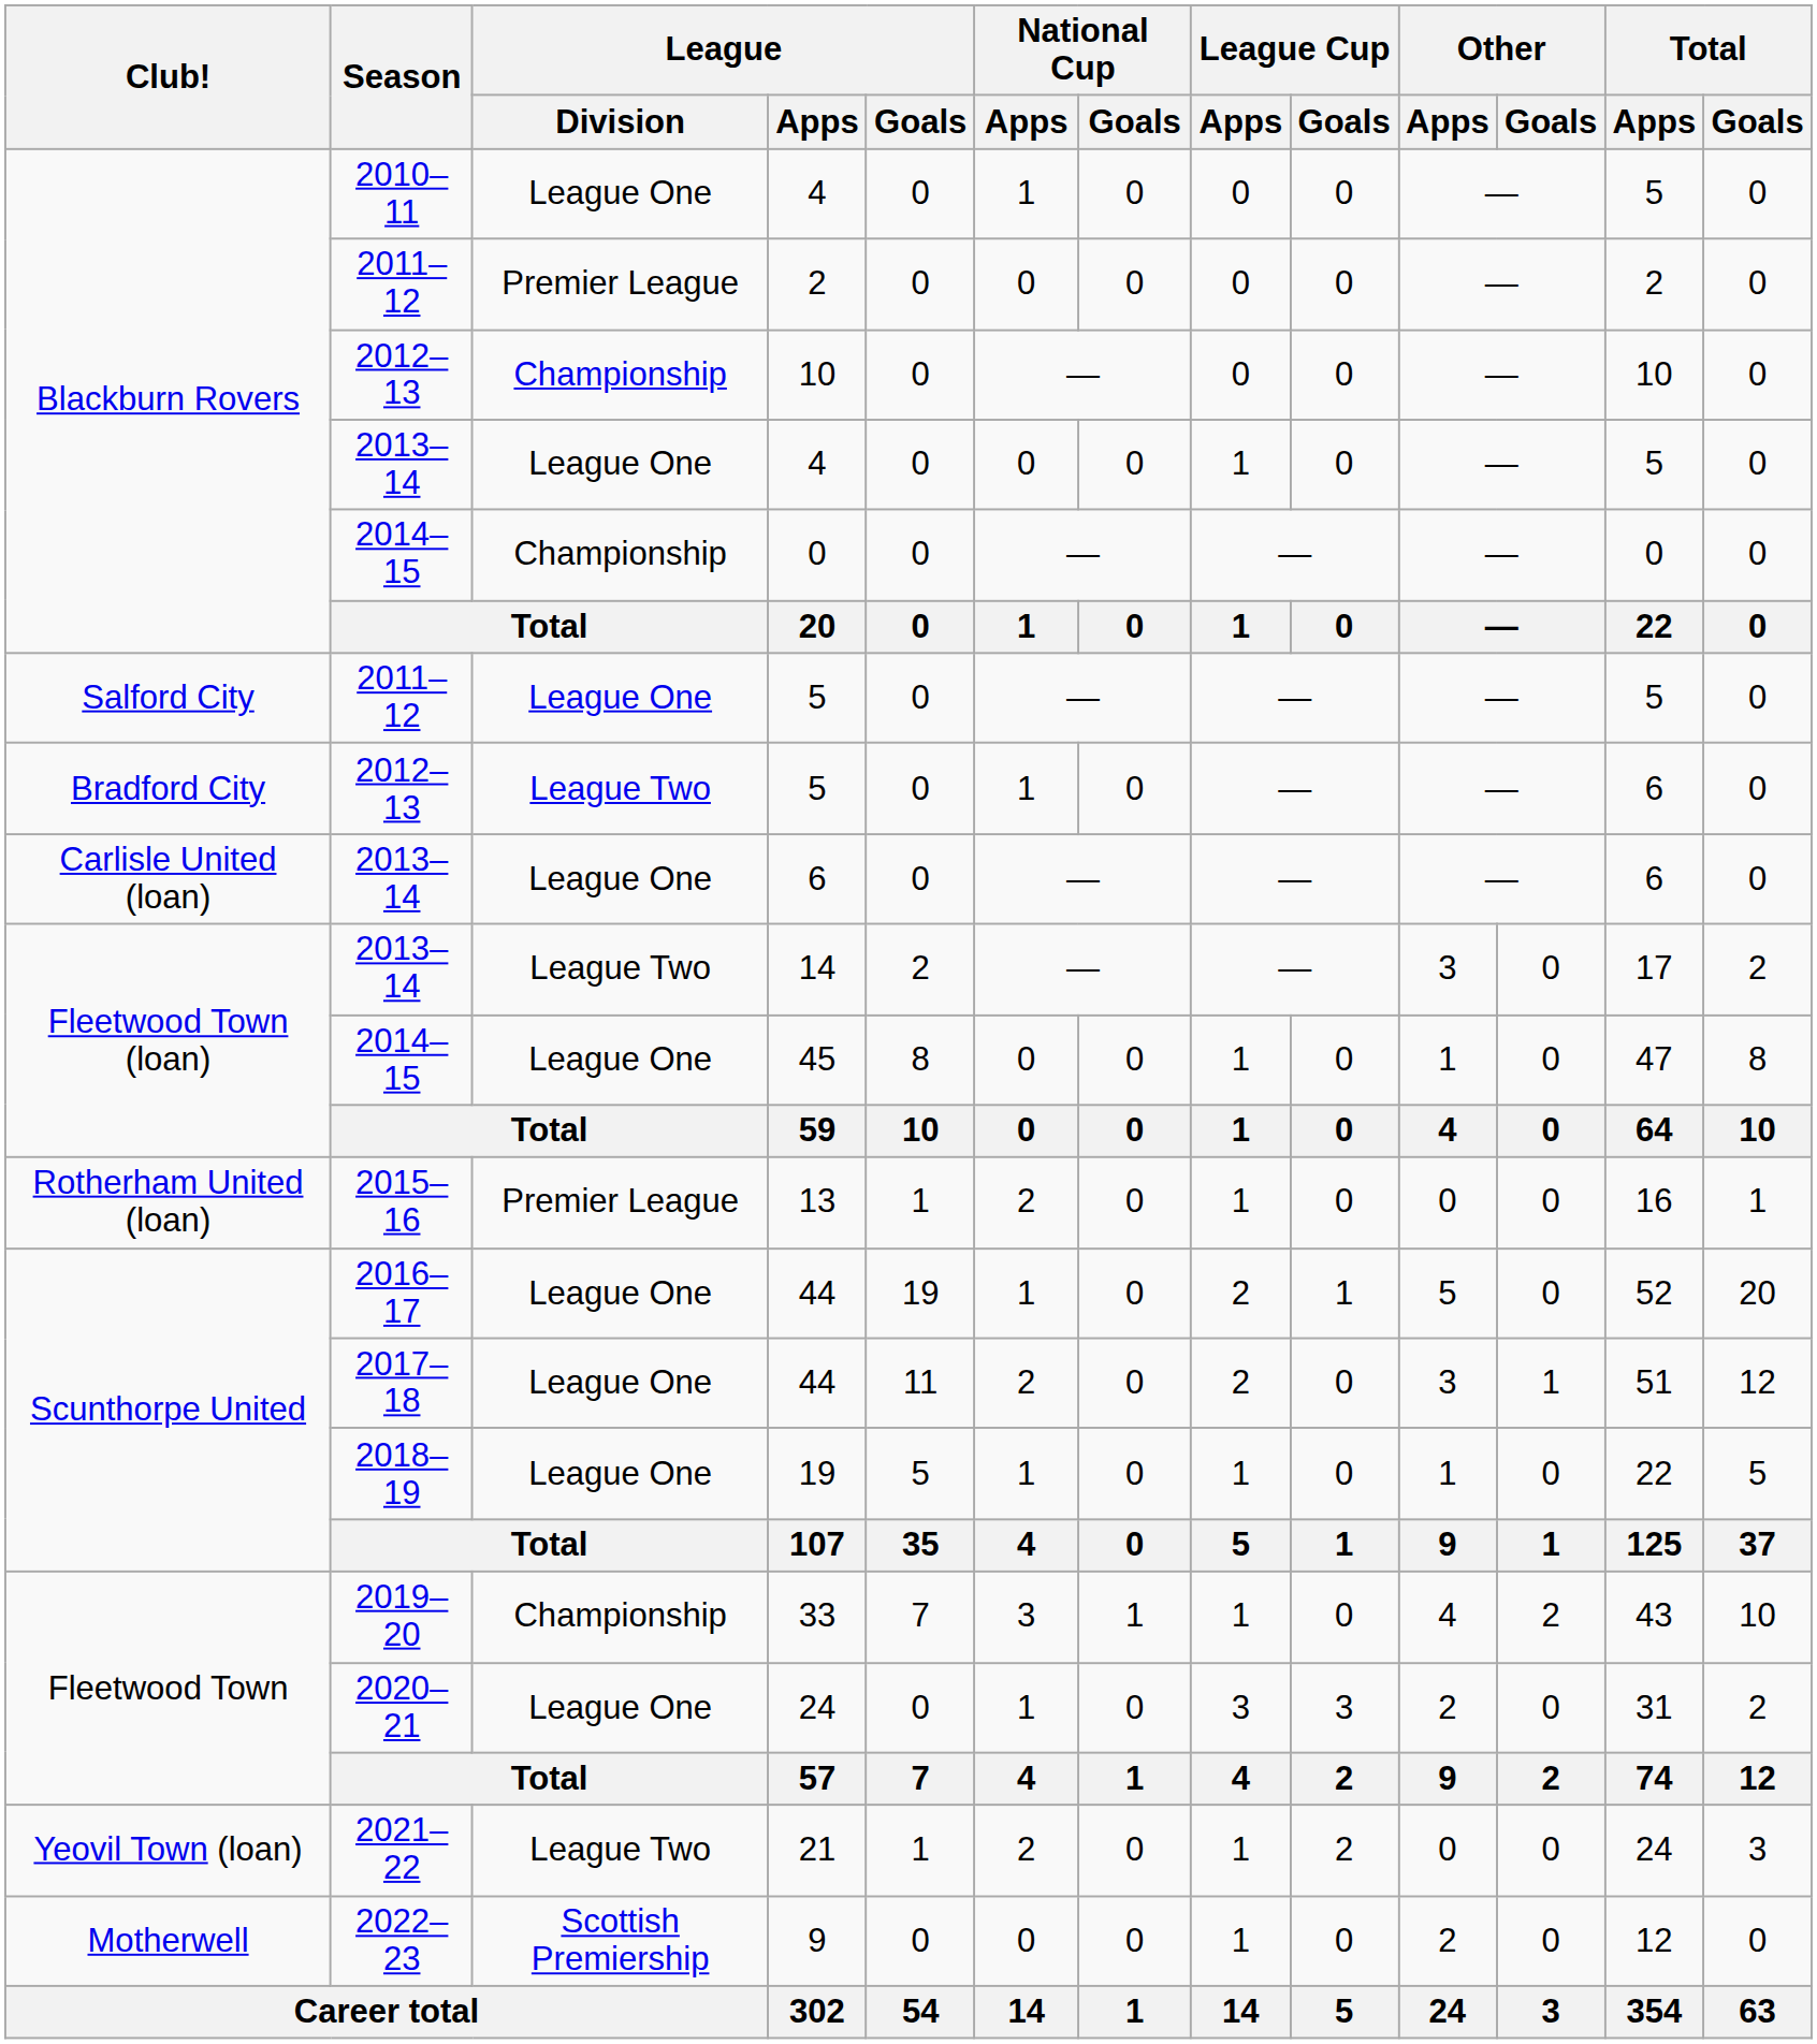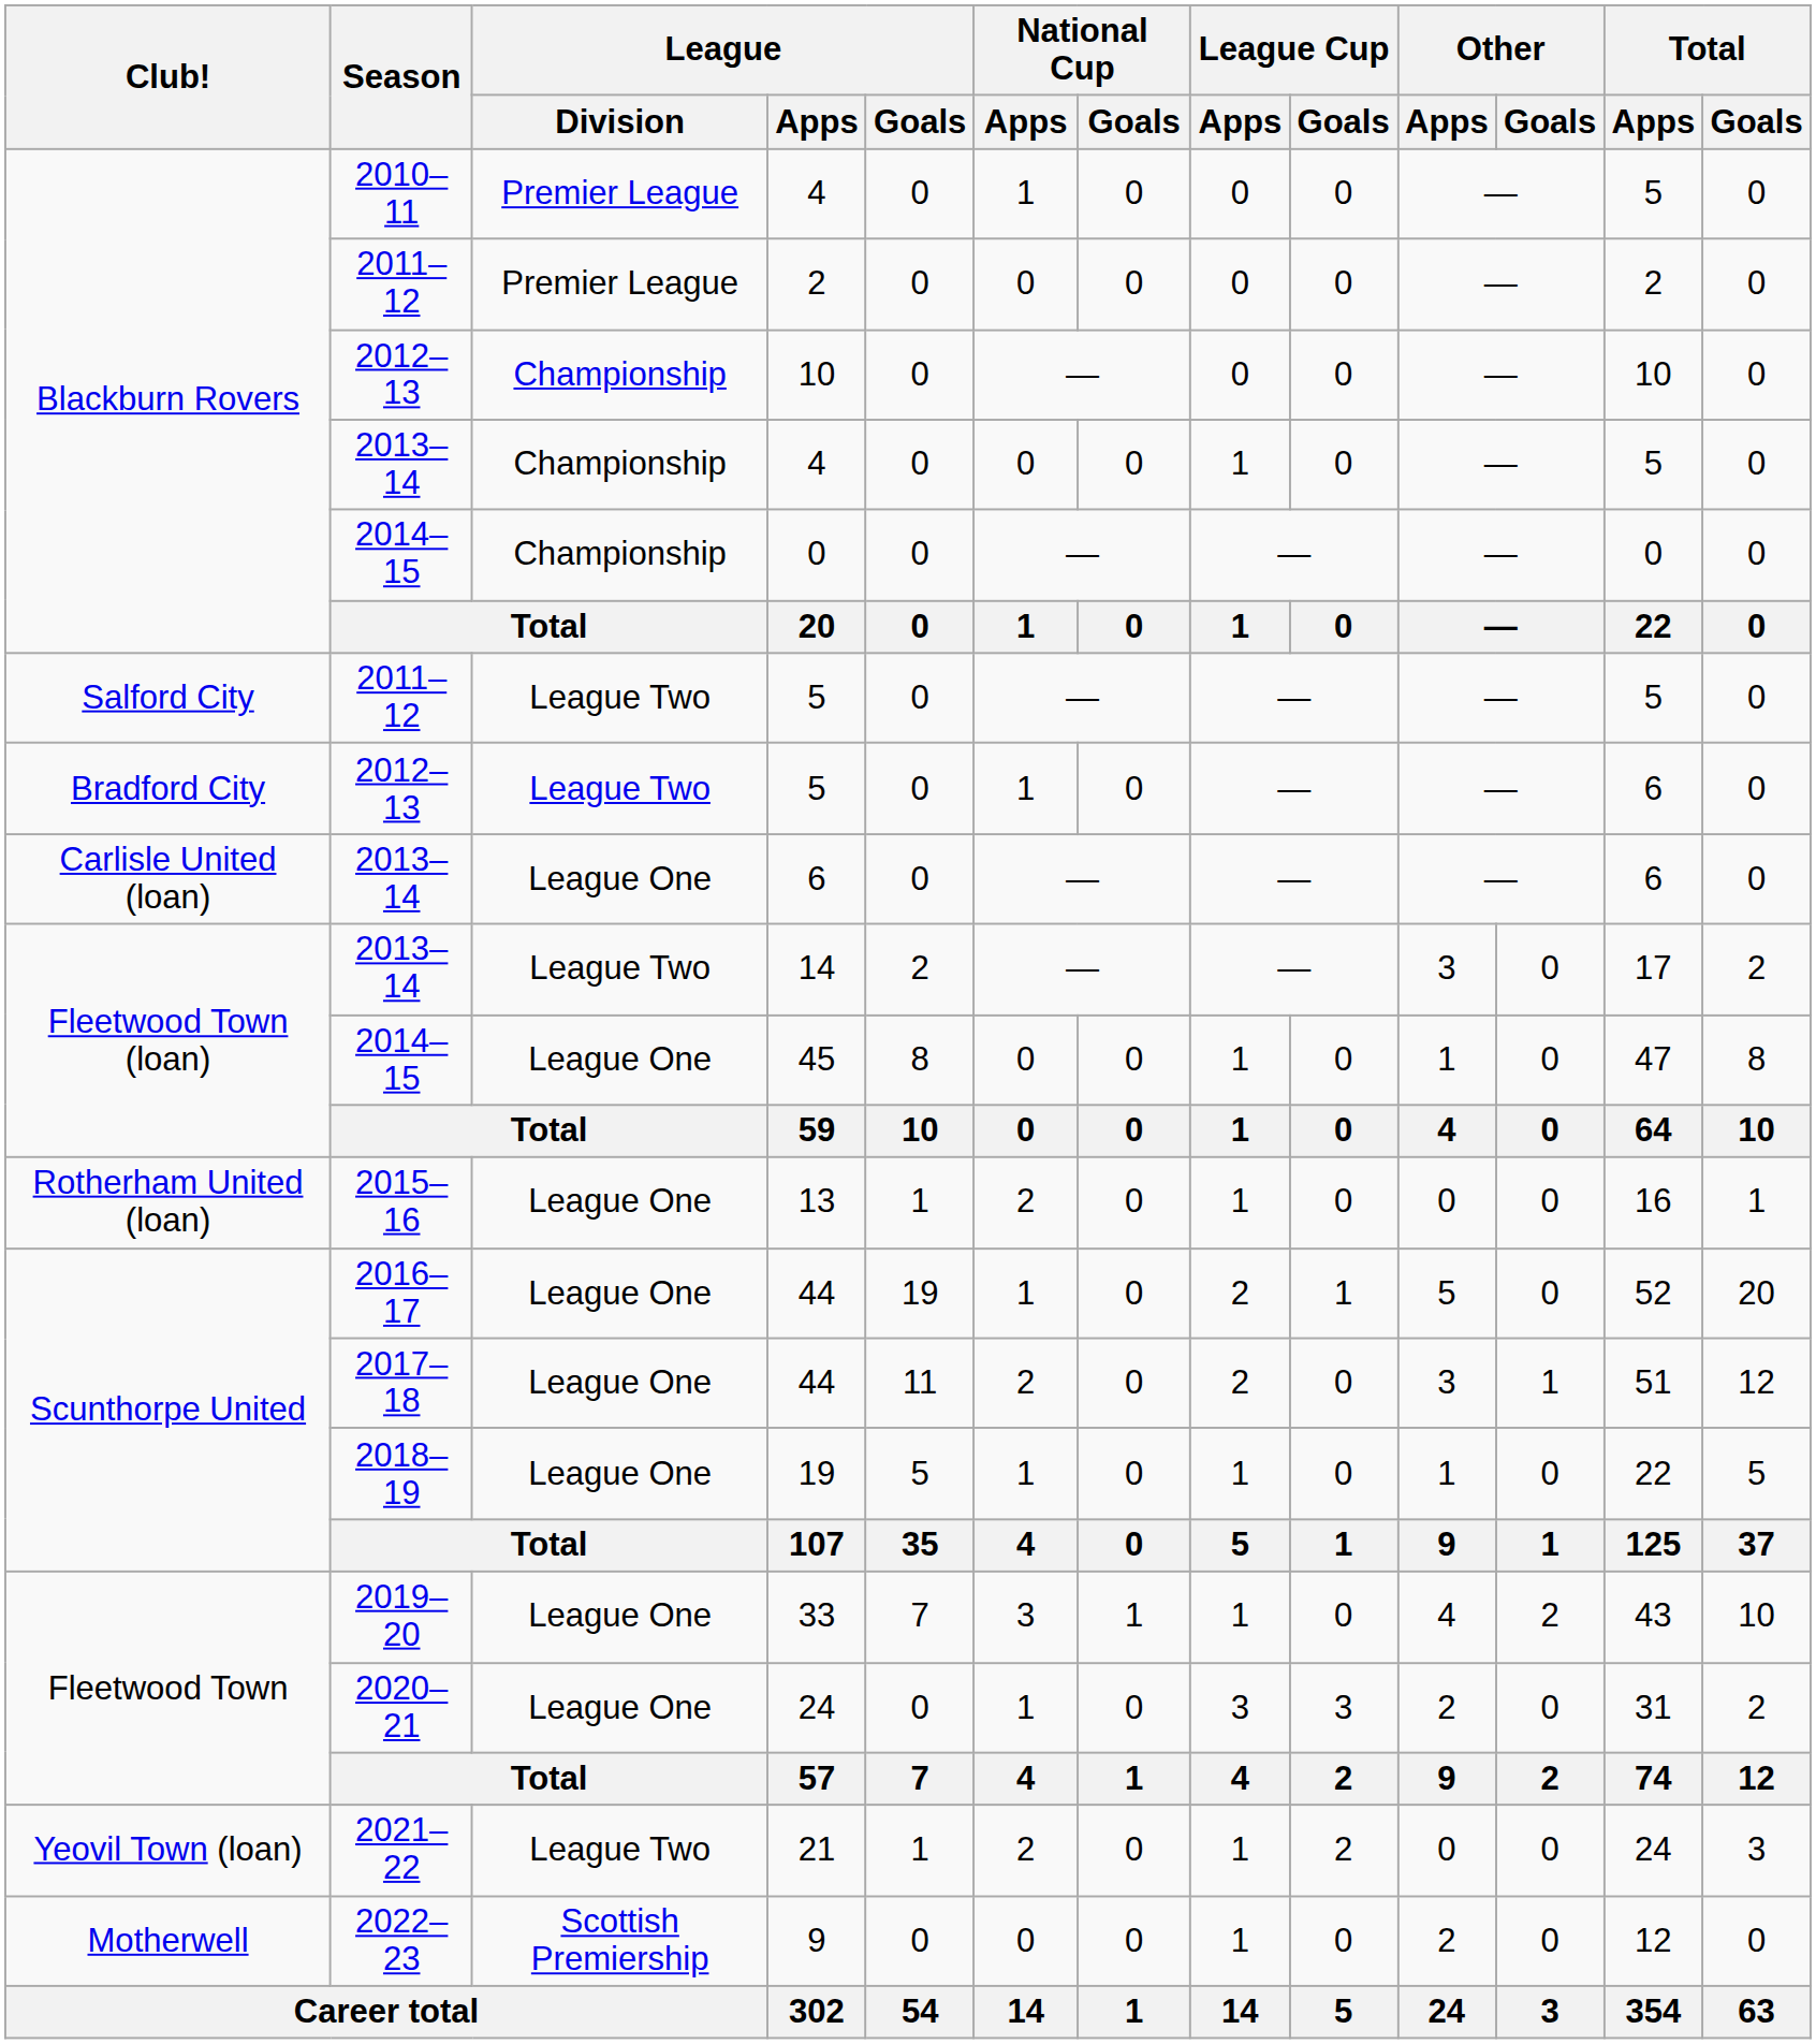 <table class=wikitable style="text-align: center">
 <tr>
 <th rowspan=2>Club!</th>
 <th rowspan=2>Season</th>
 <th colspan=3>League</th>
 <th colspan=2>National Cup</th>
 <th colspan=2>League Cup</th>
 <th colspan=2>Other</th>
 <th colspan=2>Total</th>
 </tr>
 <tr>
 <th>Division</th>
 <th>Apps</th>
 <th>Goals</th>
 <th>Apps</th>
 <th>Goals</th>
 <th>Apps</th>
 <th>Goals</th>
 <th>Apps</th>
 <th>Goals</th>
 <th>Apps</th>
 <th>Goals</th>
 </tr>
 <tr>
 <td rowspan="6"><a href='#'>Blackburn Rovers</a></td>
 <td><a href='#'>2010–11</a></td>
-<td>League One</td>
+<td><a href='#'>Premier League</a></td>
 <td>4</td>
 <td>0</td>
 <td>1</td>
 <td>0</td>
 <td>0</td>
 <td>0</td>
 <td colspan=2>—</td>
 <td>5</td>
 <td>0</td>
 </tr>
 <tr>
 <td><a href='#'>2011–12</a></td>
 <td>Premier League</td>
 <td>2</td>
 <td>0</td>
 <td>0</td>
 <td>0</td>
 <td>0</td>
 <td>0</td>
 <td colspan=2>—</td>
 <td>2</td>
 <td>0</td>
 </tr>
 <tr>
 <td><a href='#'>2012–13</a></td>
 <td><a href='#'>Championship</a></td>
 <td>10</td>
 <td>0</td>
 <td colspan=2>—</td>
 <td>0</td>
 <td>0</td>
 <td colspan=2>—</td>
 <td>10</td>
 <td>0</td>
 </tr>
 <tr>
 <td><a href='#'>2013–14</a></td>
-<td>League One</td>
+<td>Championship</td>
 <td>4</td>
 <td>0</td>
 <td>0</td>
 <td>0</td>
 <td>1</td>
 <td>0</td>
 <td colspan=2>—</td>
 <td>5</td>
 <td>0</td>
 </tr>
 <tr>
 <td><a href='#'>2014–15</a></td>
 <td>Championship</td>
 <td>0</td>
 <td>0</td>
 <td colspan=2>—</td>
 <td colspan=2>—</td>
 <td colspan=2>—</td>
 <td>0</td>
 <td>0</td>
 </tr>
 <tr>
 <th colspan="2">Total</th>
 <th>20</th>
 <th>0</th>
 <th>1</th>
 <th>0</th>
 <th>1</th>
 <th>0</th>
 <th colspan=2>—</th>
 <th>22</th>
 <th>0</th>
 </tr>
 <tr>
 <td><a href='#'>Salford City</a></td>
 <td><a href='#'>2011–12</a></td>
-<td><a href='#'>League One</a></td>
+<td>League Two</td>
 <td>5</td>
 <td>0</td>
 <td colspan=2>—</td>
 <td colspan=2>—</td>
 <td colspan=2>—</td>
 <td>5</td>
 <td>0</td>
 </tr>
 <tr>
 <td><a href='#'>Bradford City</a></td>
 <td><a href='#'>2012–13</a></td>
 <td><a href='#'>League Two</a></td>
 <td>5</td>
 <td>0</td>
 <td>1</td>
 <td>0</td>
 <td colspan=2>—</td>
 <td colspan=2>—</td>
 <td>6</td>
 <td>0</td>
 </tr>
 <tr>
 <td><a href='#'>Carlisle United</a> (loan)</td>
 <td><a href='#'>2013–14</a></td>
 <td>League One</td>
 <td>6</td>
 <td>0</td>
 <td colspan=2>—</td>
 <td colspan=2>—</td>
 <td colspan=2>—</td>
 <td>6</td>
 <td>0</td>
 </tr>
 <tr>
 <td rowspan="3"><a href='#'>Fleetwood Town</a> (loan)</td>
 <td><a href='#'>2013–14</a></td>
 <td>League Two</td>
 <td>14</td>
 <td>2</td>
 <td colspan=2>—</td>
 <td colspan=2>—</td>
 <td>3</td>
 <td>0</td>
 <td>17</td>
 <td>2</td>
 </tr>
 <tr>
 <td><a href='#'>2014–15</a></td>
 <td>League One</td>
 <td>45</td>
 <td>8</td>
 <td>0</td>
 <td>0</td>
 <td>1</td>
 <td>0</td>
 <td>1</td>
 <td>0</td>
 <td>47</td>
 <td>8</td>
 </tr>
 <tr>
 <th colspan="2">Total</th>
 <th>59</th>
 <th>10</th>
 <th>0</th>
 <th>0</th>
 <th>1</th>
 <th>0</th>
 <th>4</th>
 <th>0</th>
 <th>64</th>
 <th>10</th>
 </tr>
 <tr>
 <td><a href='#'>Rotherham United</a> (loan)</td>
 <td><a href='#'>2015–16</a></td>
-<td>Premier League</td>
+<td>League One</td>
 <td>13</td>
 <td>1</td>
 <td>2</td>
 <td>0</td>
 <td>1</td>
 <td>0</td>
 <td>0</td>
 <td>0</td>
 <td>16</td>
 <td>1</td>
 </tr>
 <tr>
 <td rowspan="4"><a href='#'>Scunthorpe United</a></td>
 <td><a href='#'>2016–17</a></td>
 <td>League One</td>
 <td>44</td>
 <td>19</td>
 <td>1</td>
 <td>0</td>
 <td>2</td>
 <td>1</td>
 <td>5</td>
 <td>0</td>
 <td>52</td>
 <td>20</td>
 </tr>
 <tr>
 <td><a href='#'>2017–18</a></td>
 <td>League One</td>
 <td>44</td>
 <td>11</td>
 <td>2</td>
 <td>0</td>
 <td>2</td>
 <td>0</td>
 <td>3</td>
 <td>1</td>
 <td>51</td>
 <td>12</td>
 </tr>
 <tr>
 <td><a href='#'>2018–19</a></td>
 <td>League One</td>
 <td>19</td>
 <td>5</td>
 <td>1</td>
 <td>0</td>
 <td>1</td>
 <td>0</td>
 <td>1</td>
 <td>0</td>
 <td>22</td>
 <td>5</td>
 </tr>
 <tr>
 <th colspan="2">Total</th>
 <th>107</th>
 <th>35</th>
 <th>4</th>
 <th>0</th>
 <th>5</th>
 <th>1</th>
 <th>9</th>
 <th>1</th>
 <th>125</th>
 <th>37</th>
 </tr>
 <tr>
 <td rowspan="3">Fleetwood Town</td>
 <td><a href='#'>2019–20</a></td>
-<td>Championship</td>
+<td>League One</td>
 <td>33</td>
 <td>7</td>
 <td>3</td>
 <td>1</td>
 <td>1</td>
 <td>0</td>
 <td>4</td>
 <td>2</td>
 <td>43</td>
 <td>10</td>
 </tr>
 <tr>
 <td><a href='#'>2020–21</a></td>
 <td>League One</td>
 <td>24</td>
 <td>0</td>
 <td>1</td>
 <td>0</td>
 <td>3</td>
 <td>3</td>
 <td>2</td>
 <td>0</td>
 <td>31</td>
 <td>2</td>
 </tr>
 <tr>
 <th colspan="2">Total</th>
 <th>57</th>
 <th>7</th>
 <th>4</th>
 <th>1</th>
 <th>4</th>
 <th>2</th>
 <th>9</th>
 <th>2</th>
 <th>74</th>
 <th>12</th>
 </tr>
 <tr>
 <td><a href='#'>Yeovil Town</a> (loan)</td>
 <td><a href='#'>2021–22</a></td>
 <td>League Two</td>
 <td>21</td>
 <td>1</td>
 <td>2</td>
 <td>0</td>
 <td>1</td>
 <td>2</td>
 <td>0</td>
 <td>0</td>
 <td>24</td>
 <td>3</td>
 </tr>
 <tr>
 <td><a href='#'>Motherwell</a></td>
 <td><a href='#'>2022–23</a></td>
 <td><a href='#'>Scottish Premiership</a></td>
 <td>9</td>
 <td>0</td>
 <td>0</td>
 <td>0</td>
 <td>1</td>
 <td>0</td>
 <td>2</td>
 <td>0</td>
 <td>12</td>
 <td>0</td>
 </tr>
 <tr>
 <th colspan=3>Career total</th>
 <th>302</th>
 <th>54</th>
 <th>14</th>
 <th>1</th>
 <th>14</th>
 <th>5</th>
 <th>24</th>
 <th>3</th>
 <th>354</th>
 <th>63</th>
 </tr>
 </table>
